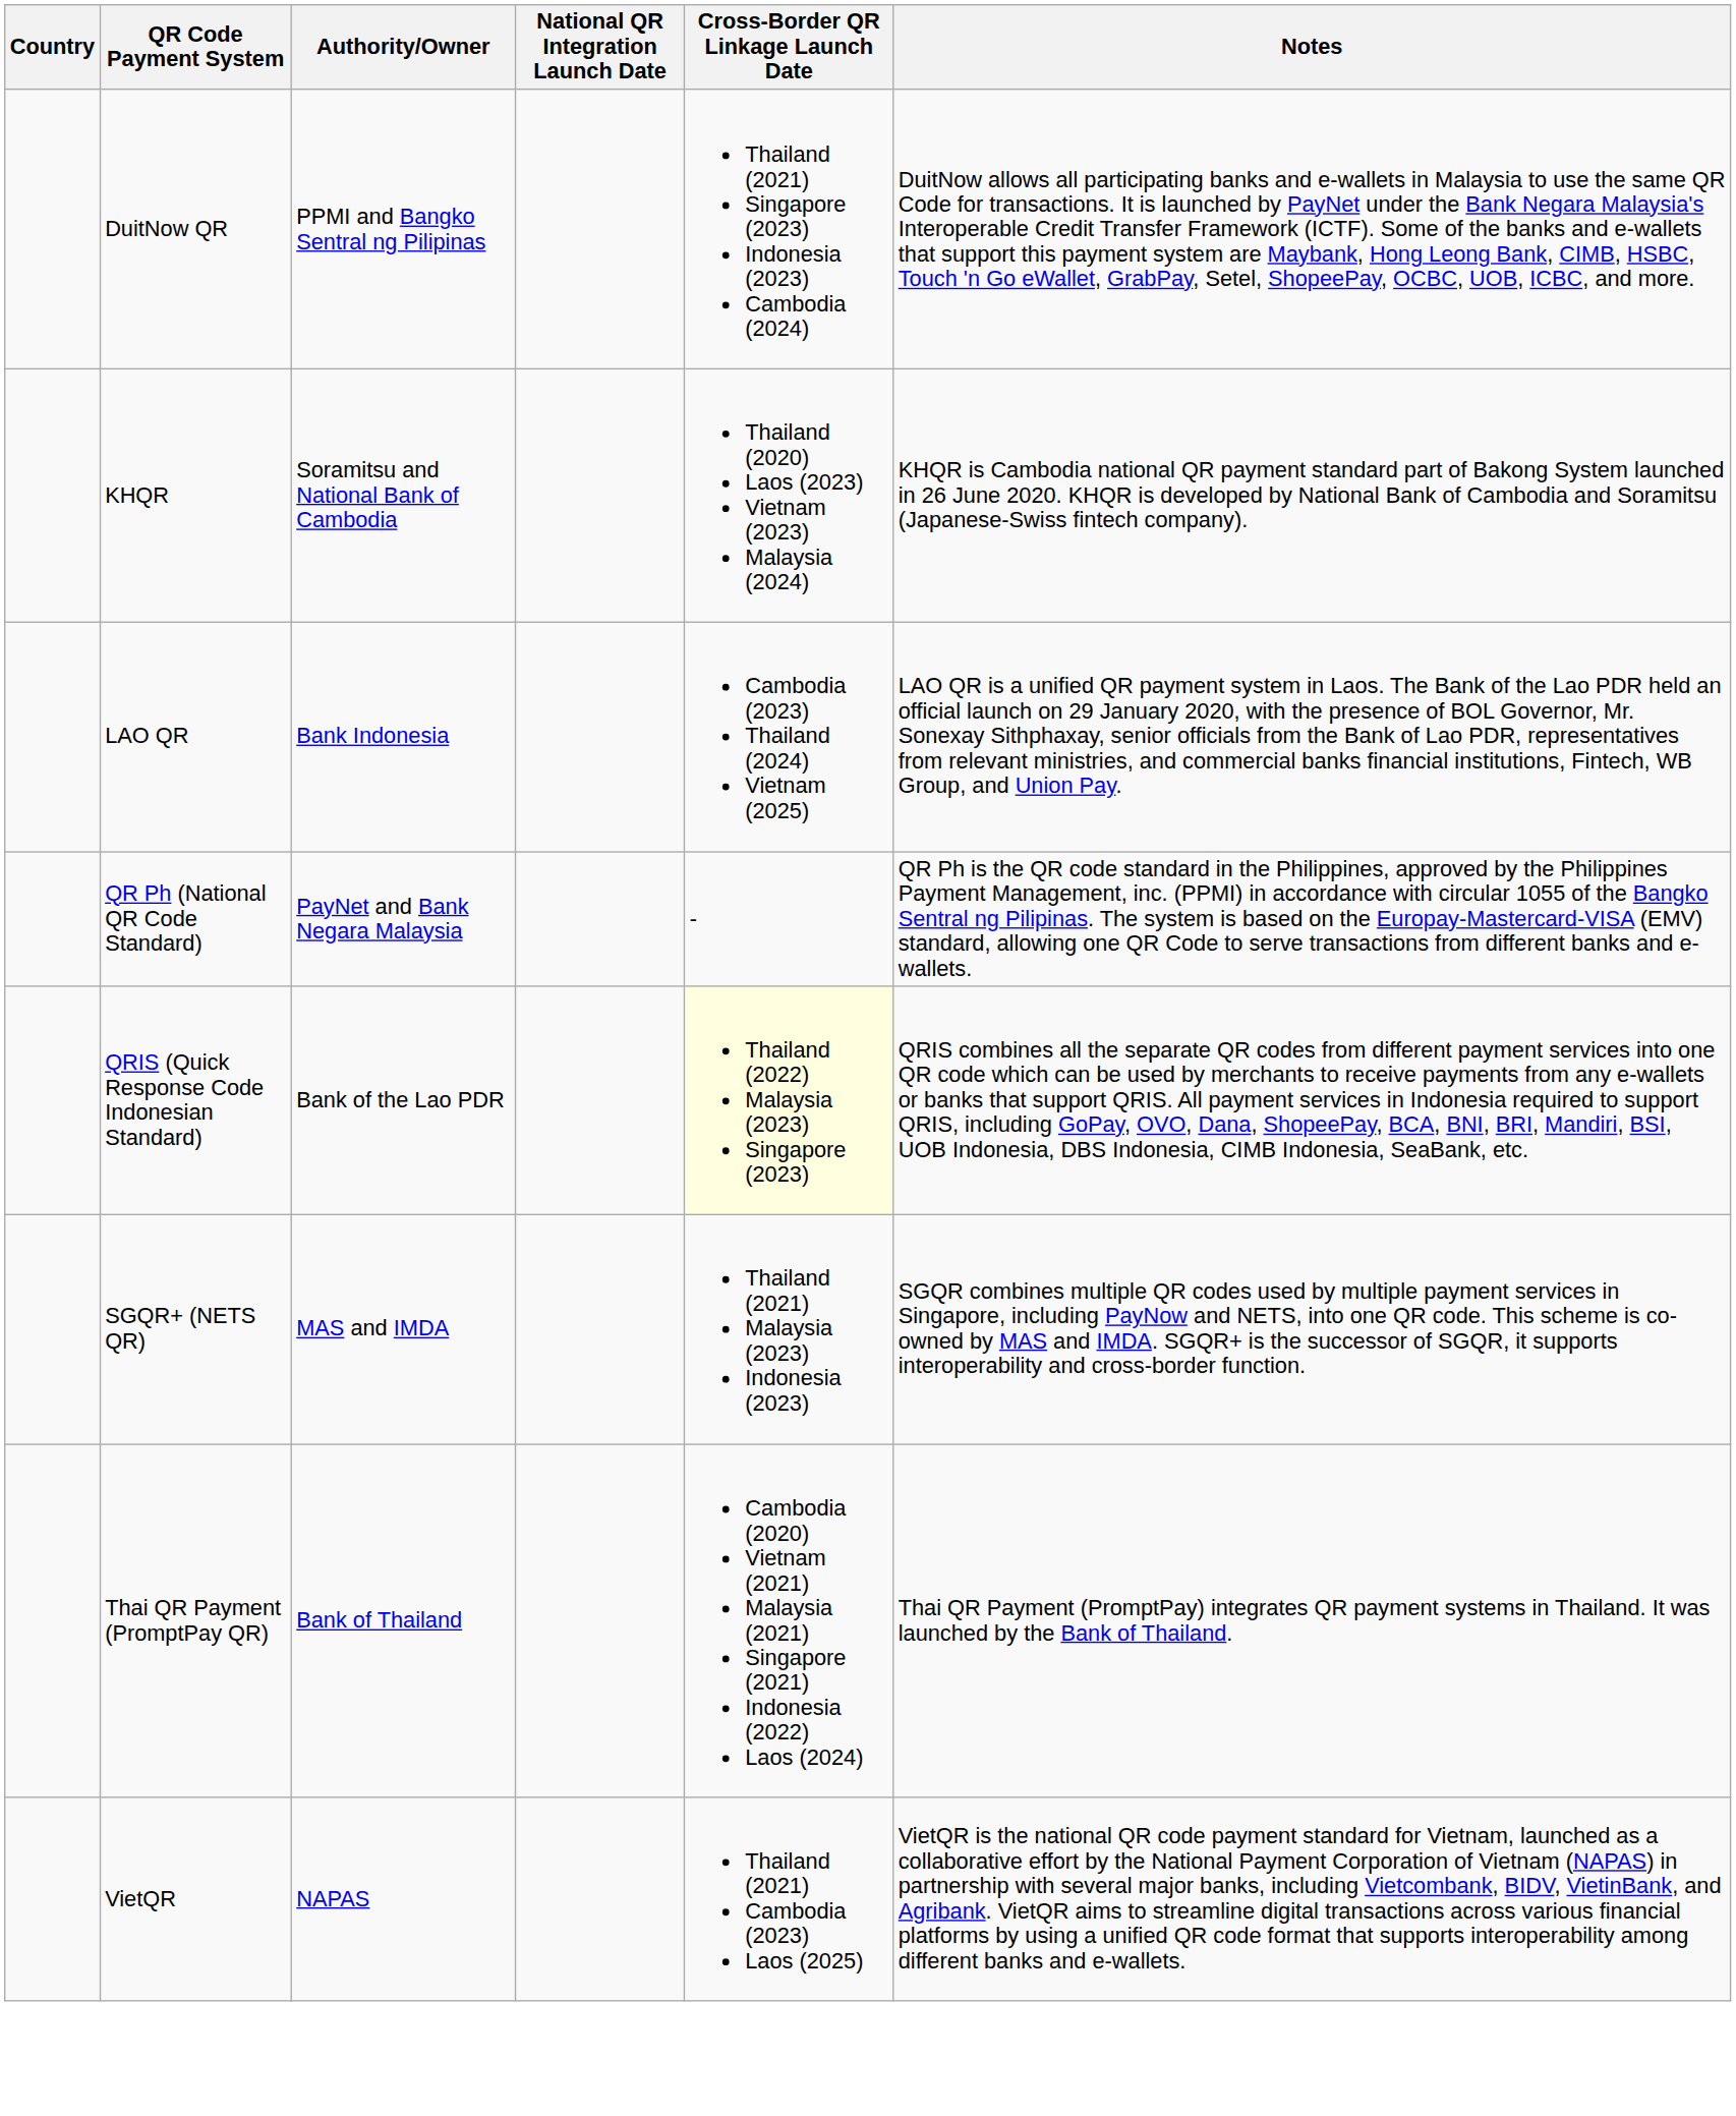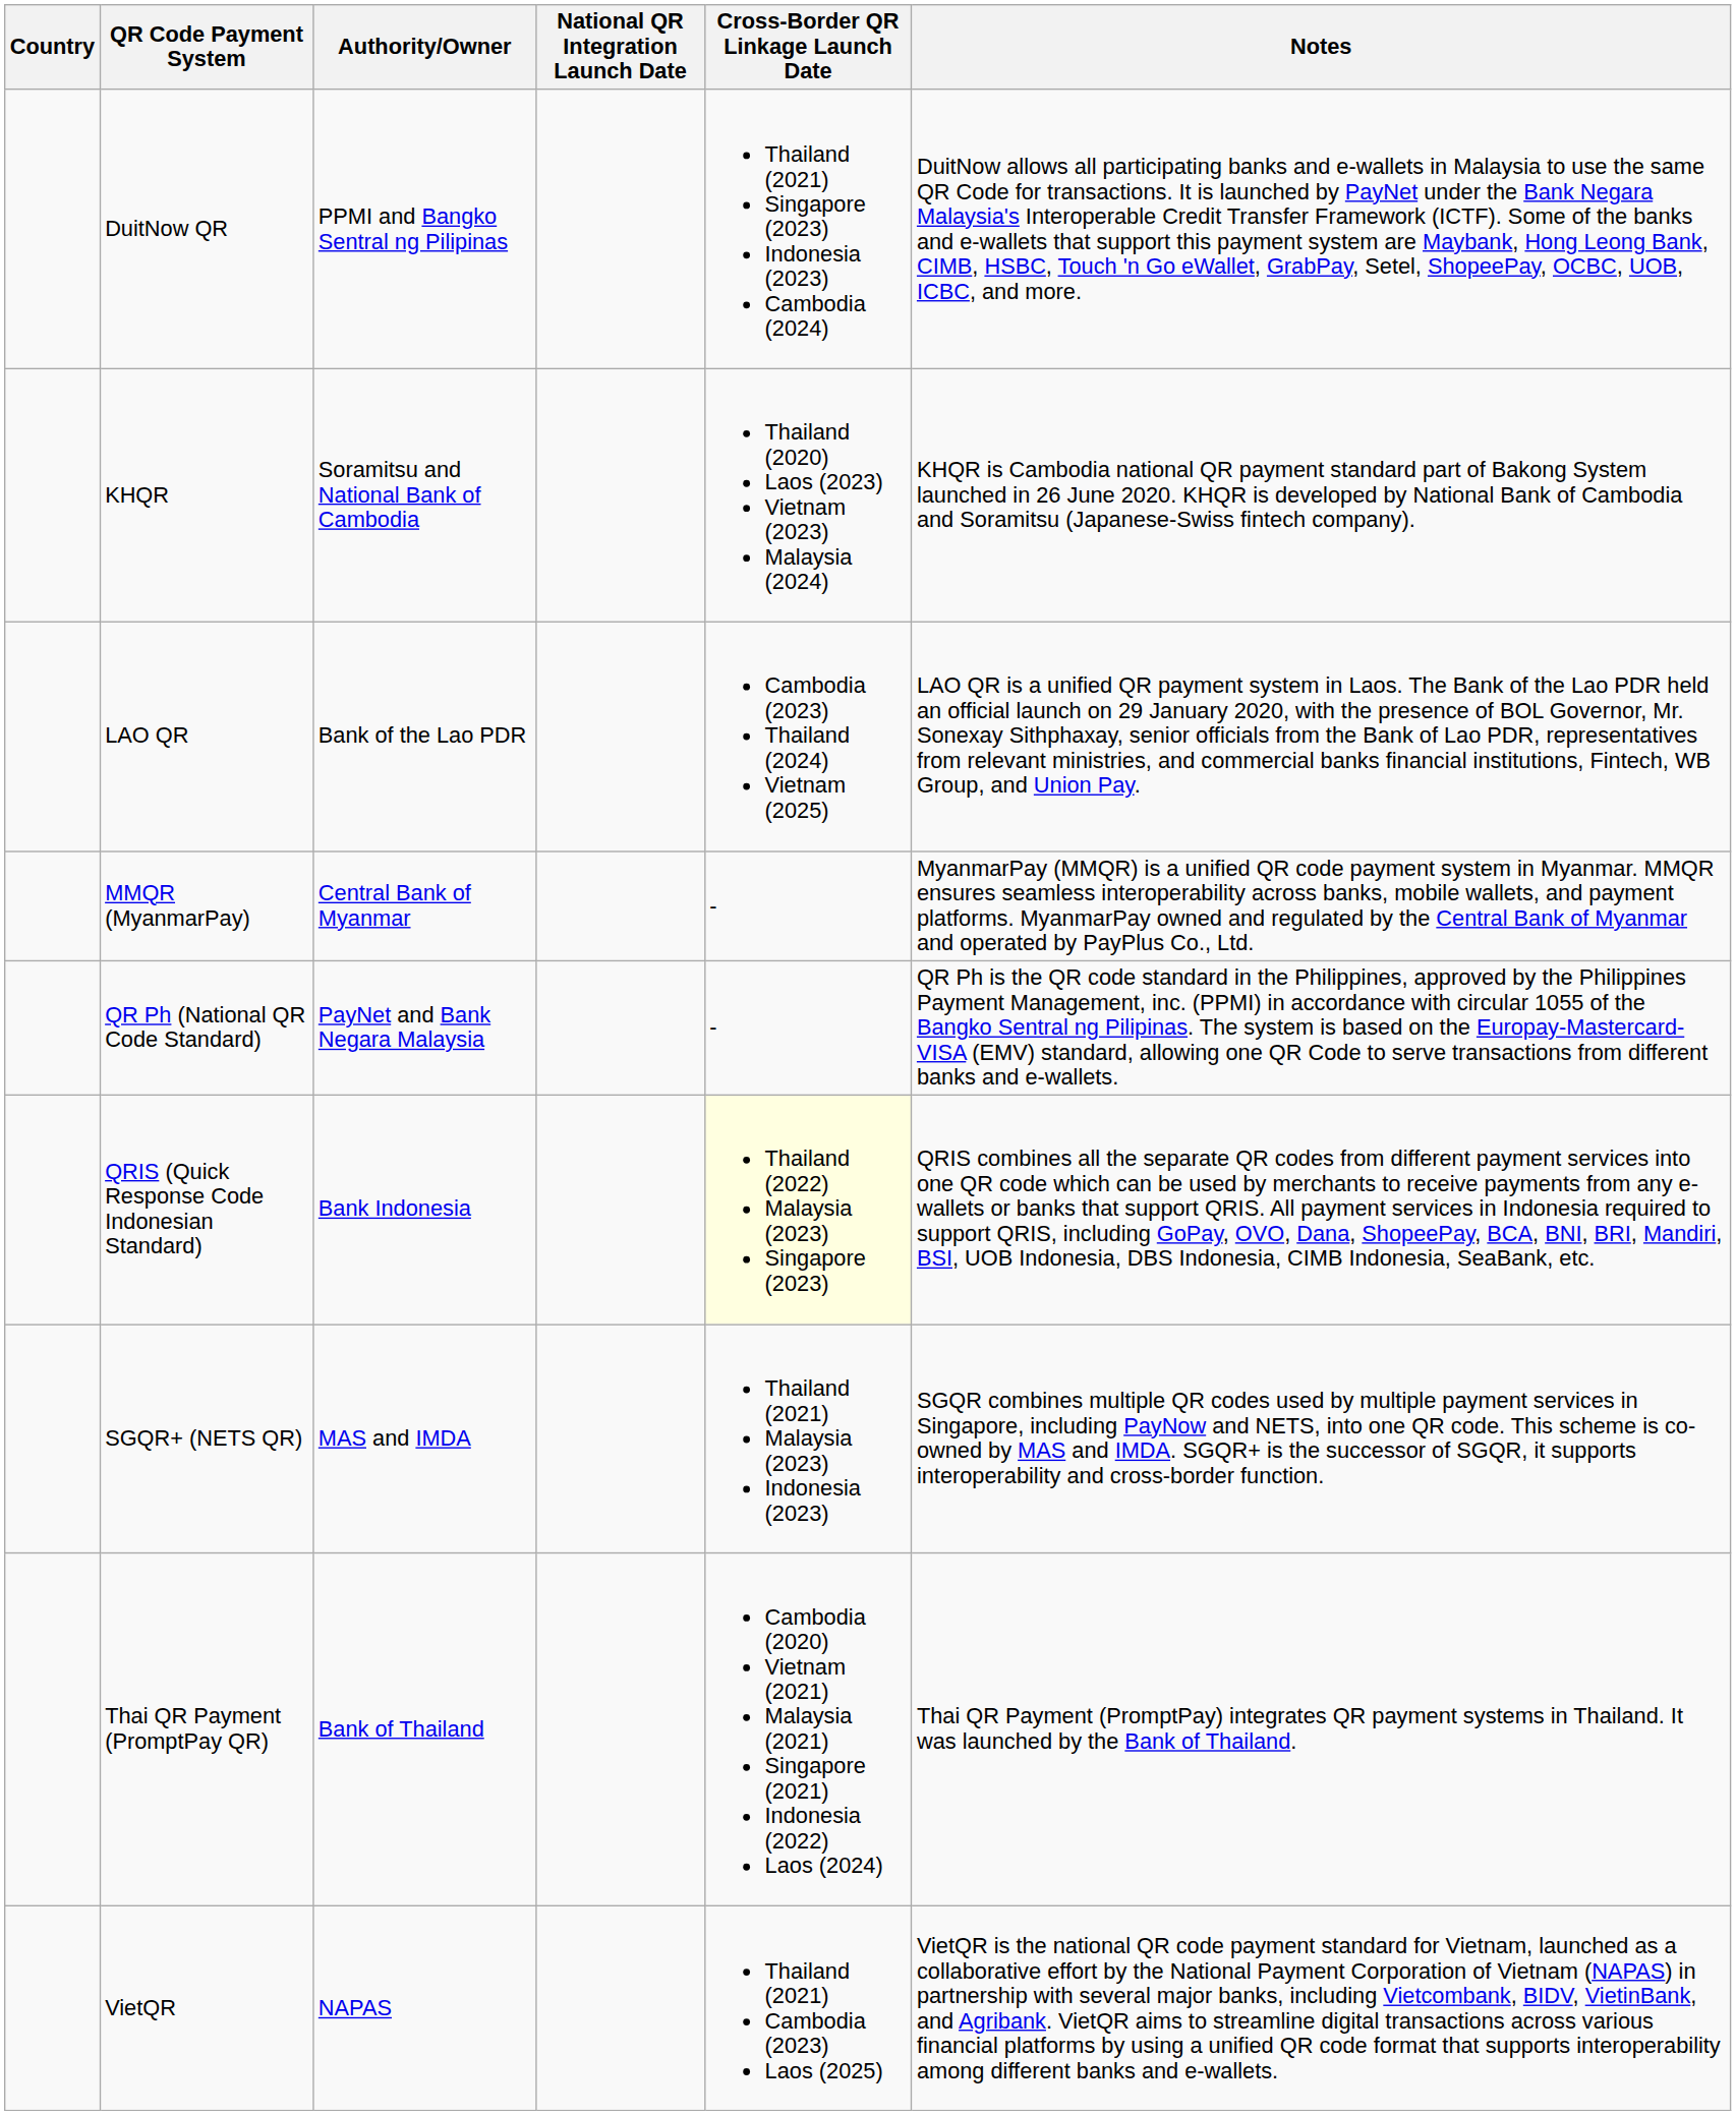 <table class="wikitable">
 <tr>
 <th>Country</th>
 <th>QR Code Payment System</th>
 <th>Authority/Owner</th>
 <th>National QR Integration Launch Date</th>
 <th>Cross-Border QR Linkage Launch Date</th>
 <th>Notes</th>
 </tr>
 <tr>
 <td></td>
 <td>DuitNow QR<br></td>
 <td>PPMI and <a href='#'>Bangko Sentral ng Pilipinas</a></td>
 <td></td>
 <td><br><ul><li>Thailand (2021)</li><li>Singapore (2023)</li><li>Indonesia (2023)</li><li>Cambodia (2024)</li></ul></td>
 <td>DuitNow allows all participating banks and e-wallets in Malaysia to use the same QR Code for transactions. It is launched by <a href='#'>PayNet</a> under the <a href='#'>Bank Negara Malaysia's</a> Interoperable Credit Transfer Framework (ICTF). Some of the banks and e-wallets that support this payment system are <a href='#'>Maybank</a>, <a href='#'>Hong Leong Bank</a>, <a href='#'>CIMB</a>, <a href='#'>HSBC</a>, <a href='#'>Touch 'n Go eWallet</a>, <a href='#'>GrabPay</a>, Setel, <a href='#'>ShopeePay</a>, <a href='#'>OCBC</a>, <a href='#'>UOB</a>, <a href='#'>ICBC</a>, and more.</td>
 </tr>
 <tr>
 <td></td>
 <td>KHQR<br></td>
 <td>Soramitsu and <a href='#'>National Bank of Cambodia</a></td>
 <td></td>
 <td><br><ul><li>Thailand (2020)</li><li>Laos (2023)</li><li>Vietnam (2023)</li><li>Malaysia (2024)</li></ul></td>
 <td>KHQR is Cambodia national QR payment standard part of Bakong System launched in 26 June 2020. KHQR is developed by National Bank of Cambodia and Soramitsu (Japanese-Swiss fintech company).</td>
 </tr>
 <tr>
 <td></td>
 <td>LAO QR<br></td>
-<td><a href='#'>Bank Indonesia</a></td>
+<td>Bank of the Lao PDR</td>
 <td></td>
 <td><br><ul><li>Cambodia (2023)</li><li>Thailand (2024)</li><li>Vietnam (2025)</li></ul></td>
 <td>LAO QR is a unified QR payment system in Laos. The Bank of the Lao PDR held an official launch on 29 January 2020, with the presence of BOL Governor, Mr. Sonexay Sithphaxay, senior officials from the Bank of Lao PDR, representatives from relevant ministries, and commercial banks financial institutions, Fintech, WB Group, and <a href='#'>Union Pay</a>.</td>
+</tr>
+<tr>
+<td></td>
+<td><a href='#'>MMQR</a> (MyanmarPay)<br></td>
+<td><a href='#'>Central Bank of Myanmar</a></td>
+<td></td>
+<td>-</td>
+<td>MyanmarPay (MMQR) is a unified QR code payment system in Myanmar. MMQR ensures seamless interoperability across banks, mobile wallets, and payment platforms. MyanmarPay owned and regulated by the <a href='#'>Central Bank of Myanmar</a> and operated by PayPlus Co., Ltd.</td>
 </tr>
 <tr>
 <td></td>
 <td><a href='#'>QR Ph</a> (National QR Code Standard)<br></td>
 <td><a href='#'>PayNet</a> and <a href='#'>Bank Negara Malaysia</a></td>
 <td></td>
 <td>-</td>
 <td>QR Ph is the QR code standard in the Philippines, approved by the Philippines Payment Management, inc. (PPMI) in accordance with circular 1055 of the <a href='#'>Bangko Sentral ng Pilipinas</a>. The system is based on the <a href='#'>Europay-Mastercard-VISA</a> (EMV) standard, allowing one QR Code to serve transactions from different banks and e-wallets.</td>
 </tr>
 <tr>
 <td></td>
 <td><a href='#'>QRIS</a> (Quick Response Code Indonesian Standard)<br></td>
-<td>Bank of the Lao PDR</td>
+<td><a href='#'>Bank Indonesia</a></td>
 <td></td>
 <td style="background: lightyellow;"><br><ul><li>Thailand (2022)</li><li>Malaysia (2023)</li><li>Singapore (2023)</li></ul></td>
 <td>QRIS combines all the separate QR codes from different payment services into one QR code which can be used by merchants to receive payments from any e-wallets or banks that support QRIS. All payment services in Indonesia required to support QRIS, including <a href='#'>GoPay</a>, <a href='#'>OVO</a>, <a href='#'>Dana</a>, <a href='#'>ShopeePay</a>, <a href='#'>BCA</a>, <a href='#'>BNI</a>, <a href='#'>BRI</a>, <a href='#'>Mandiri</a>, <a href='#'>BSI</a>, UOB Indonesia, DBS Indonesia, CIMB Indonesia, SeaBank, etc.</td>
 </tr>
 <tr>
 <td></td>
 <td>SGQR+ (NETS QR)<br></td>
 <td><a href='#'>MAS</a> and <a href='#'>IMDA</a></td>
 <td></td>
 <td><br><ul><li>Thailand (2021)</li><li>Malaysia (2023)</li><li>Indonesia (2023)</li></ul></td>
 <td>SGQR combines multiple QR codes used by multiple payment services in Singapore, including <a href='#'>PayNow</a> and NETS, into one QR code. This scheme is co-owned by <a href='#'>MAS</a> and <a href='#'>IMDA</a>. SGQR+ is the successor of SGQR, it supports interoperability and cross-border function.</td>
 </tr>
 <tr>
 <td></td>
 <td>Thai QR Payment (PromptPay QR)<br></td>
 <td><a href='#'>Bank of Thailand</a></td>
 <td></td>
 <td><br><ul><li>Cambodia (2020)</li><li>Vietnam (2021)</li><li>Malaysia (2021)</li><li>Singapore (2021)</li><li>Indonesia (2022)</li><li>Laos (2024)</li></ul></td>
 <td>Thai QR Payment (PromptPay) integrates QR payment systems in Thailand. It was launched by the <a href='#'>Bank of Thailand</a>.</td>
 </tr>
 <tr>
 <td></td>
 <td>VietQR<br></td>
 <td><a href='#'>NAPAS</a></td>
 <td></td>
 <td><br><ul><li>Thailand (2021)</li><li>Cambodia (2023)</li><li>Laos (2025)</li></ul></td>
 <td>VietQR is the national QR code payment standard for Vietnam, launched as a collaborative effort by the National Payment Corporation of Vietnam (<a href='#'>NAPAS</a>) in partnership with several major banks, including <a href='#'>Vietcombank</a>, <a href='#'>BIDV</a>, <a href='#'>VietinBank</a>, and <a href='#'>Agribank</a>. VietQR aims to streamline digital transactions across various financial platforms by using a unified QR code format that supports interoperability among different banks and e-wallets.</td>
 </tr>
 </table>
